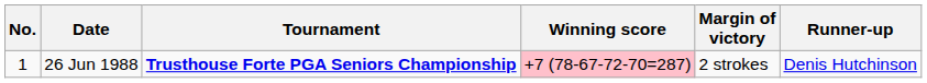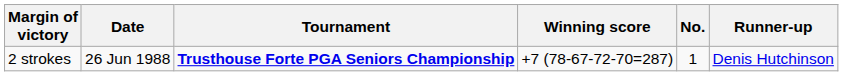 <table class="wikitable" style="font-size:95%;">
 <tr>
-<th>No.</th>
+<th>Margin of<br>victory</th>
 <th>Date</th>
 <th>Tournament</th>
 <th>Winning score</th>
-<th>Margin of<br>victory</th>
+<th>No.</th>
 <th>Runner-up</th>
 </tr>
 <tr>
-<td align=center>1</td>
+<td>2 strokes</td>
 <td>26 Jun 1988</td>
 <td><strong><a href='#'>Trusthouse Forte PGA Seniors Championship</a></strong></td>
-<td style="background: pink;">+7 (78-67-72-70=287)</td>
-<td>2 strokes</td>
+<td>+7 (78-67-72-70=287)</td>
+<td align=center>1</td>
 <td> <a href='#'>Denis Hutchinson</a></td>
 </tr>
 </table>
